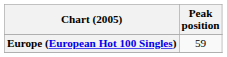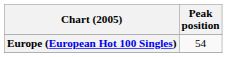 <table class="wikitable sortable plainrowheaders" style="text-align:center">
 <tr>
 <th scope="col">Chart (2005)</th>
 <th scope="col">Peak<br>position</th>
 </tr>
 <tr>
 </tr>
 <tr>
 </tr>
 <tr>
 <th scope="row">Europe (<a href='#'>European Hot 100 Singles</a>)</th>
-<td>59</td>
+<td>54</td>
 </tr>
 <tr>
 </tr>
 <tr>
 </tr>
 <tr>
 </tr>
 <tr>
 </tr>
 </table>
